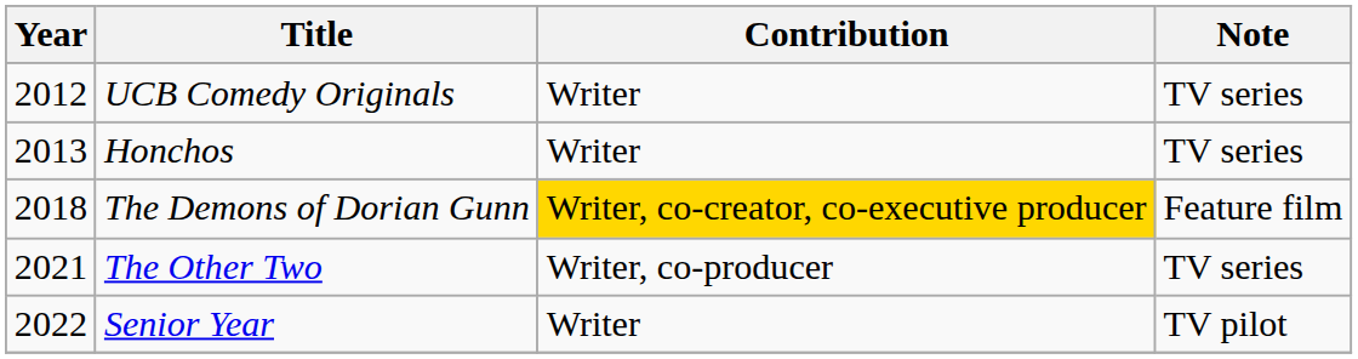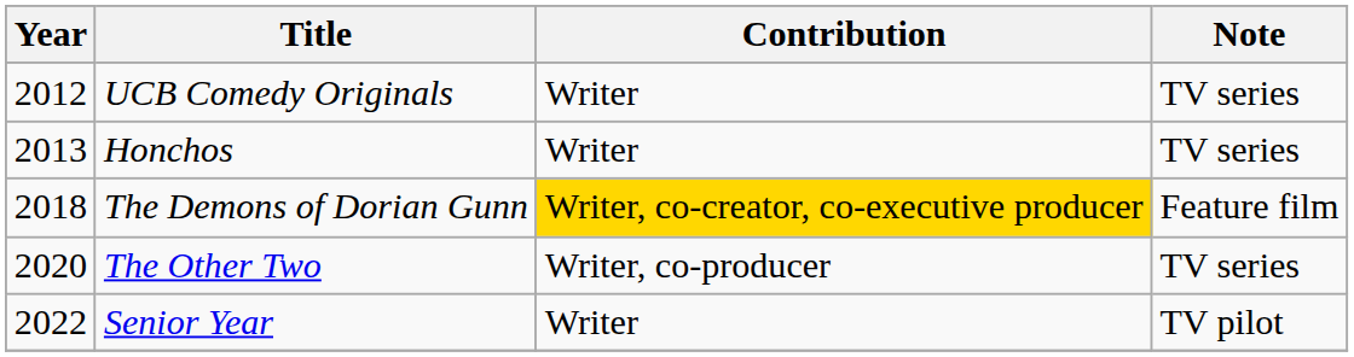 <table class="wikitable sortable">
 <tr>
 <th>Year</th>
 <th>Title</th>
 <th>Contribution</th>
 <th>Note</th>
 </tr>
 <tr>
 <td>2012</td>
 <td><em>UCB Comedy Originals</em></td>
 <td>Writer</td>
 <td>TV series</td>
 </tr>
 <tr>
 <td>2013</td>
 <td><em>Honchos</em></td>
 <td>Writer</td>
 <td>TV series</td>
 </tr>
 <tr>
 <td>2018</td>
 <td><em>The Demons of Dorian Gunn</em></td>
 <td style="background: gold;">Writer, co-creator, co-executive producer</td>
 <td>Feature film</td>
 </tr>
 <tr>
-<td>2021</td>
+<td>2020</td>
 <td><em><a href='#'>The Other Two</a></em></td>
 <td>Writer, co-producer</td>
 <td>TV series</td>
 </tr>
 <tr>
 <td>2022</td>
 <td><em><a href='#'>Senior Year</a></em></td>
 <td>Writer</td>
 <td>TV pilot</td>
 </tr>
 <tr>
 </tr>
 </table>
